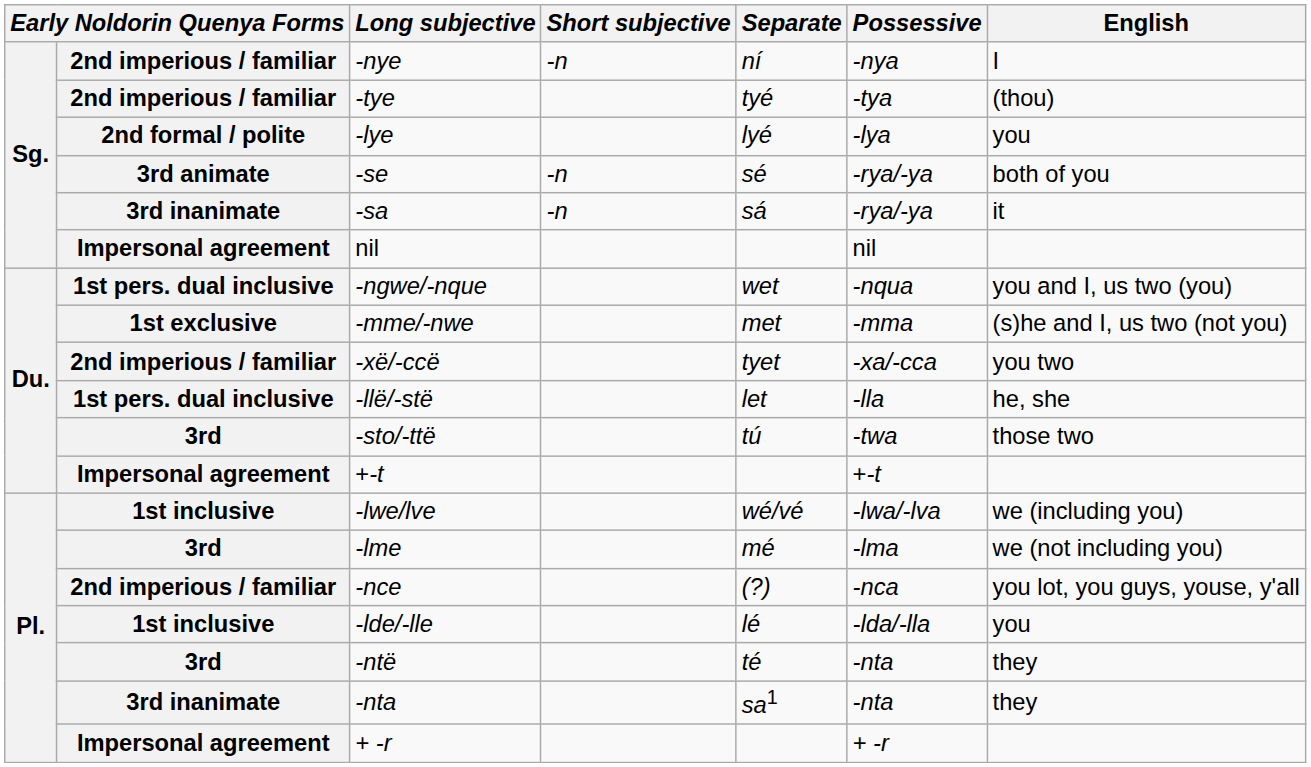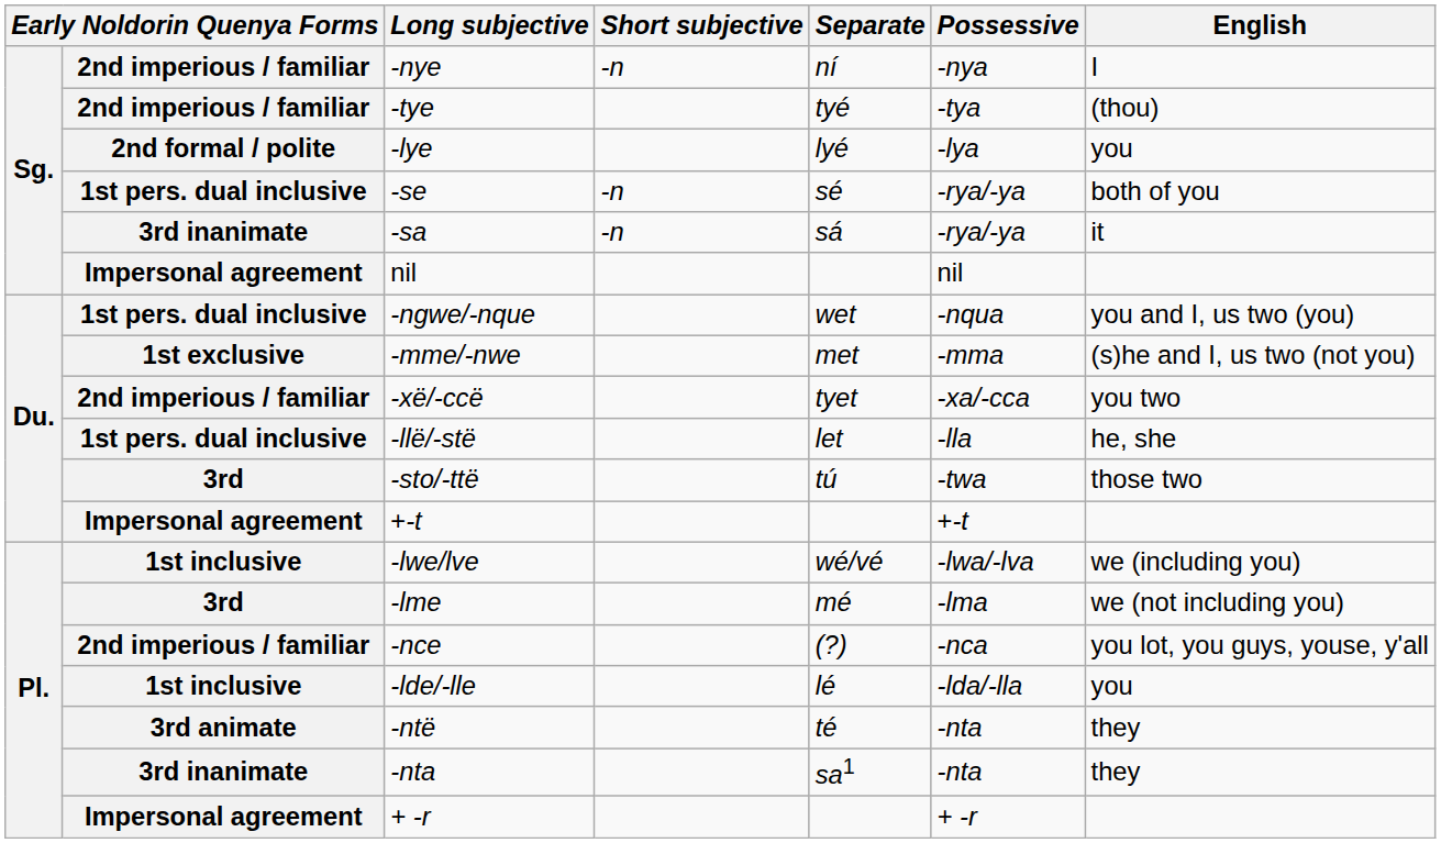 <table class=wikitable>
 <tr>
 <th colspan="2"><em>Early Noldorin Quenya Forms</em></th>
 <th><em>Long subjective</em></th>
 <th><em>Short subjective</em></th>
 <th><em>Separate</em></th>
 <th><em>Possessive</em></th>
 <th>English</th>
 </tr>
 <tr>
 <th rowspan="6">Sg.</th>
 <th>2nd imperious / familiar</th>
 <td><em>-nye</em></td>
 <td><em>-n</em></td>
 <td><em>ní</em></td>
 <td><em>-nya</em></td>
 <td>I</td>
 </tr>
 <tr>
 <th>2nd imperious / familiar</th>
 <td><em>-tye</em></td>
 <td></td>
 <td><em>tyé</em></td>
 <td><em>-tya</em></td>
 <td>(thou)</td>
 </tr>
 <tr>
 <th>2nd formal / polite</th>
 <td><em>-lye</em></td>
 <td></td>
 <td><em>lyé</em></td>
 <td><em>-lya</em></td>
 <td>you</td>
 </tr>
 <tr>
-<th>3rd animate</th>
+<th>1st pers. dual inclusive</th>
 <td><em>-se</em></td>
 <td><em>-n</em></td>
 <td><em>sé</em></td>
 <td><em>-rya/-ya</em></td>
 <td>both of you</td>
 </tr>
 <tr>
 <th>3rd inanimate</th>
 <td><em>-sa</em></td>
 <td><em>-n</em></td>
 <td><em>sá</em></td>
 <td><em>-rya/-ya</em></td>
 <td>it</td>
 </tr>
 <tr>
 <th>Impersonal agreement</th>
 <td>nil</td>
 <td></td>
 <td></td>
 <td>nil</td>
 <td></td>
 </tr>
 <tr>
 <th rowspan="6">Du.</th>
 <th>1st pers. dual inclusive</th>
 <td><em>-ngwe/-nque</em></td>
 <td></td>
 <td><em>wet</em></td>
 <td><em>-nqua</em></td>
 <td>you and I, us two (you)</td>
 </tr>
 <tr>
 <th>1st exclusive</th>
 <td><em>-mme/-nwe</em></td>
 <td></td>
 <td><em>met</em></td>
 <td><em>-mma</em></td>
 <td>(s)he and I, us two (not you)</td>
 </tr>
 <tr>
 <th>2nd imperious / familiar</th>
 <td><em>-xë/-ccë</em></td>
 <td></td>
 <td><em>tyet</em></td>
 <td><em>-xa/-cca</em></td>
 <td>you two</td>
 </tr>
 <tr>
 <th>1st pers. dual inclusive</th>
 <td><em>-llë/-stë</em></td>
 <td></td>
 <td><em>let</em></td>
 <td><em>-lla</em></td>
 <td>he, she</td>
 </tr>
 <tr>
 <th>3rd</th>
 <td><em>-sto/-ttë</em></td>
 <td></td>
 <td><em>tú</em></td>
 <td><em>-twa</em></td>
 <td>those two</td>
 </tr>
 <tr>
 <th>Impersonal agreement</th>
 <td>+<em>-t</em></td>
 <td></td>
 <td></td>
 <td>+<em>-t</em></td>
 <td></td>
 </tr>
 <tr>
 <th rowspan="7">Pl.</th>
 <th>1st inclusive</th>
 <td><em>-lwe/lve</em></td>
 <td></td>
 <td><em>wé/vé</em></td>
 <td><em>-lwa/-lva</em></td>
 <td>we (including you)</td>
 </tr>
 <tr>
 <th>3rd</th>
 <td><em>-lme</em></td>
 <td></td>
 <td><em>mé</em></td>
 <td><em>-lma</em></td>
 <td>we (not including you)</td>
 </tr>
 <tr>
 <th>2nd imperious / familiar</th>
 <td><em>-nce</em></td>
 <td></td>
 <td><em>(?)</em></td>
 <td><em>-nca</em></td>
 <td>you lot, you guys, youse, y'all</td>
 </tr>
 <tr>
 <th>1st inclusive</th>
 <td><em>-lde/-lle</em></td>
 <td></td>
 <td><em>lé</em></td>
 <td><em>-lda/-lla</em></td>
 <td>you</td>
 </tr>
 <tr>
-<th>3rd</th>
+<th>3rd animate</th>
 <td><em>-ntë</em></td>
 <td></td>
 <td><em>té</em></td>
 <td><em>-nta</em></td>
 <td>they</td>
 </tr>
 <tr>
 <th>3rd inanimate</th>
 <td><em>-nta</em></td>
 <td></td>
 <td><em>sa</em><sup>1</sup></td>
 <td><em>-nta</em></td>
 <td>they</td>
 </tr>
 <tr>
 <th>Impersonal agreement</th>
 <td><em>+ -r</em></td>
 <td></td>
 <td></td>
 <td><em>+ -r</em></td>
 <td></td>
 </tr>
 </table>
